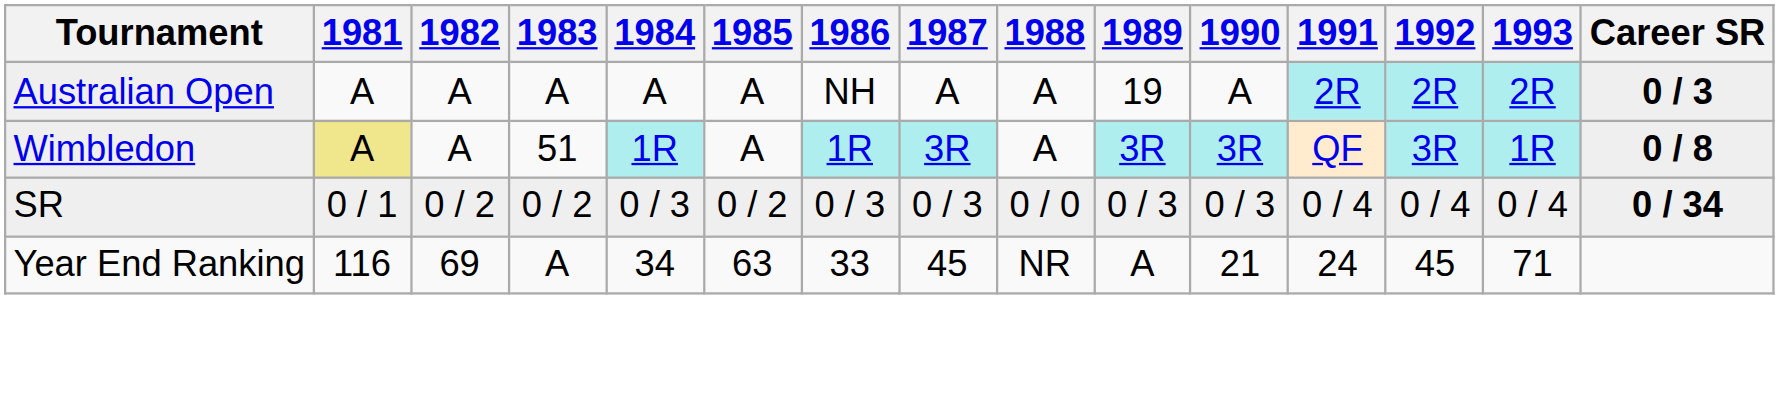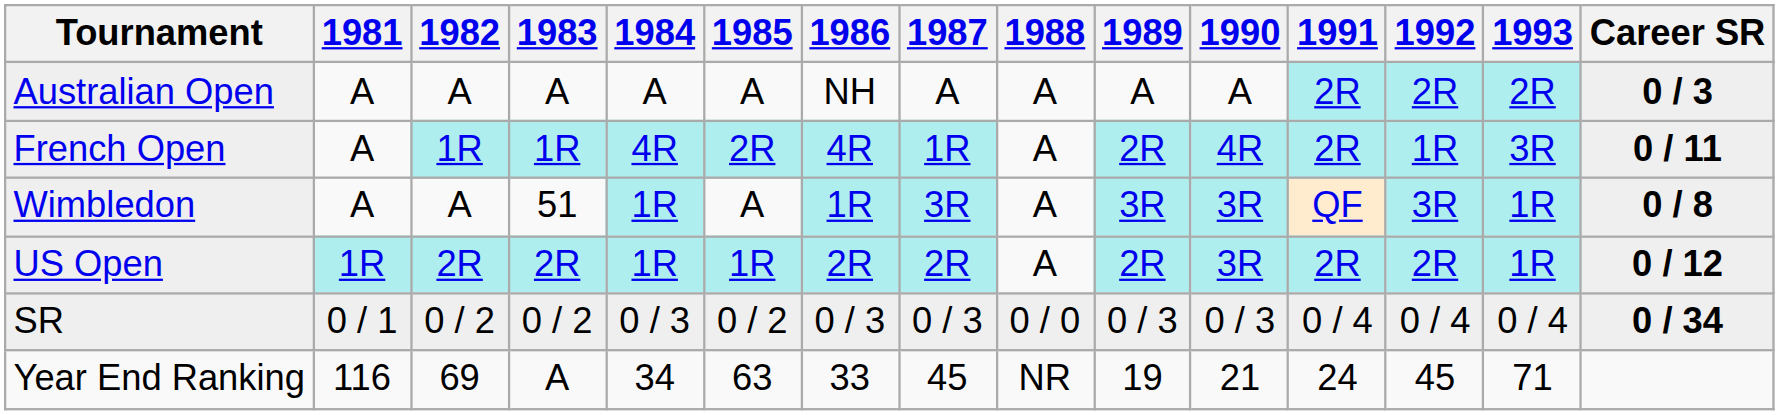 <table class="wikitable">
 <tr>
 <th>Tournament</th>
 <th><a href='#'>1981</a></th>
 <th><a href='#'>1982</a></th>
 <th><a href='#'>1983</a></th>
 <th><a href='#'>1984</a></th>
 <th><a href='#'>1985</a></th>
 <th><a href='#'>1986</a></th>
 <th><a href='#'>1987</a></th>
 <th><a href='#'>1988</a></th>
 <th><a href='#'>1989</a></th>
 <th><a href='#'>1990</a></th>
 <th><a href='#'>1991</a></th>
 <th><a href='#'>1992</a></th>
 <th><a href='#'>1993</a></th>
 <th>Career SR</th>
 </tr>
 <tr>
 <td style="background:#EFEFEF;"><a href='#'>Australian Open</a></td>
 <td align="center">A</td>
 <td align="center">A</td>
 <td align="center">A</td>
 <td align="center">A</td>
 <td align="center">A</td>
 <td align="center">NH</td>
 <td align="center">A</td>
 <td align="center">A</td>
-<td align="center">19</td>
+<td align="center">A</td>
 <td align="center">A</td>
 <td align="center" style="background:#afeeee;"><a href='#'>2R</a></td>
 <td align="center" style="background:#afeeee;"><a href='#'>2R</a></td>
 <td align="center" style="background:#afeeee;"><a href='#'>2R</a></td>
 <td align="center" style="background:#EFEFEF;"><strong>0 / 3</strong></td>
 </tr>
 <tr>
+<td style="background:#EFEFEF;"><a href='#'>French Open</a></td>
+<td align="center">A</td>
+<td align="center" style="background:#afeeee;"><a href='#'>1R</a></td>
+<td align="center" style="background:#afeeee;"><a href='#'>1R</a></td>
+<td align="center" style="background:#afeeee;"><a href='#'>4R</a></td>
+<td align="center" style="background:#afeeee;"><a href='#'>2R</a></td>
+<td align="center" style="background:#afeeee;"><a href='#'>4R</a></td>
+<td align="center" style="background:#afeeee;"><a href='#'>1R</a></td>
+<td align="center">A</td>
+<td align="center" style="background:#afeeee;"><a href='#'>2R</a></td>
+<td align="center" style="background:#afeeee;"><a href='#'>4R</a></td>
+<td align="center" style="background:#afeeee;"><a href='#'>2R</a></td>
+<td align="center" style="background:#afeeee;"><a href='#'>1R</a></td>
+<td align="center" style="background:#afeeee;"><a href='#'>3R</a></td>
+<td align="center" style="background:#EFEFEF;"><strong>0 / 11</strong></td>
+</tr>
+<tr>
 <td style="background:#EFEFEF;"><a href='#'>Wimbledon</a></td>
-<td align="center" style="background: khaki;">A</td>
+<td align="center">A</td>
 <td align="center">A</td>
 <td align="center">51</td>
 <td align="center" style="background:#afeeee;"><a href='#'>1R</a></td>
 <td align="center">A</td>
 <td align="center" style="background:#afeeee;"><a href='#'>1R</a></td>
 <td align="center" style="background:#afeeee;"><a href='#'>3R</a></td>
 <td align="center">A</td>
 <td align="center" style="background:#afeeee;"><a href='#'>3R</a></td>
 <td align="center" style="background:#afeeee;"><a href='#'>3R</a></td>
 <td align="center" style="background:#ffebcd;"><a href='#'>QF</a></td>
 <td align="center" style="background:#afeeee;"><a href='#'>3R</a></td>
 <td align="center" style="background:#afeeee;"><a href='#'>1R</a></td>
 <td align="center" style="background:#EFEFEF;"><strong>0 / 8</strong></td>
+</tr>
+<tr>
+<td style="background:#EFEFEF;"><a href='#'>US Open</a></td>
+<td align="center" style="background:#afeeee;"><a href='#'>1R</a></td>
+<td align="center" style="background:#afeeee;"><a href='#'>2R</a></td>
+<td align="center" style="background:#afeeee;"><a href='#'>2R</a></td>
+<td align="center" style="background:#afeeee;"><a href='#'>1R</a></td>
+<td align="center" style="background:#afeeee;"><a href='#'>1R</a></td>
+<td align="center" style="background:#afeeee;"><a href='#'>2R</a></td>
+<td align="center" style="background:#afeeee;"><a href='#'>2R</a></td>
+<td align="center">A</td>
+<td align="center" style="background:#afeeee;"><a href='#'>2R</a></td>
+<td align="center" style="background:#afeeee;"><a href='#'>3R</a></td>
+<td align="center" style="background:#afeeee;"><a href='#'>2R</a></td>
+<td align="center" style="background:#afeeee;"><a href='#'>2R</a></td>
+<td align="center" style="background:#afeeee;"><a href='#'>1R</a></td>
+<td align="center" style="background:#EFEFEF;"><strong>0 / 12</strong></td>
 </tr>
 <tr>
 <td style="background:#EFEFEF;">SR</td>
 <td align="center" style="background:#EFEFEF;">0 / 1</td>
 <td align="center" style="background:#EFEFEF;">0 / 2</td>
 <td align="center" style="background:#EFEFEF;">0 / 2</td>
 <td align="center" style="background:#EFEFEF;">0 / 3</td>
 <td align="center" style="background:#EFEFEF;">0 / 2</td>
 <td align="center" style="background:#EFEFEF;">0 / 3</td>
 <td align="center" style="background:#EFEFEF;">0 / 3</td>
 <td align="center" style="background:#EFEFEF;">0 / 0</td>
 <td align="center" style="background:#EFEFEF;">0 / 3</td>
 <td align="center" style="background:#EFEFEF;">0 / 3</td>
 <td align="center" style="background:#EFEFEF;">0 / 4</td>
 <td align="center" style="background:#EFEFEF;">0 / 4</td>
 <td align="center" style="background:#EFEFEF;">0 / 4</td>
 <td align="center" style="background:#EFEFEF;"><strong>0 / 34</strong></td>
 </tr>
 <tr>
 <td align=left>Year End Ranking</td>
 <td align="center">116</td>
 <td align="center">69</td>
 <td align="center">A</td>
 <td align="center">34</td>
 <td align="center">63</td>
 <td align="center">33</td>
 <td align="center">45</td>
 <td align="center">NR</td>
-<td align="center">A</td>
+<td align="center">19</td>
 <td align="center">21</td>
 <td align="center">24</td>
 <td align="center">45</td>
 <td align="center">71</td>
 </tr>
 </table>
